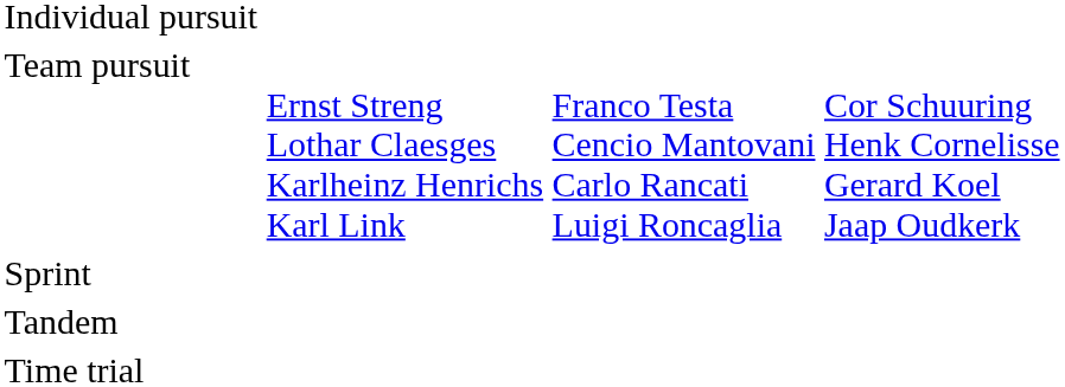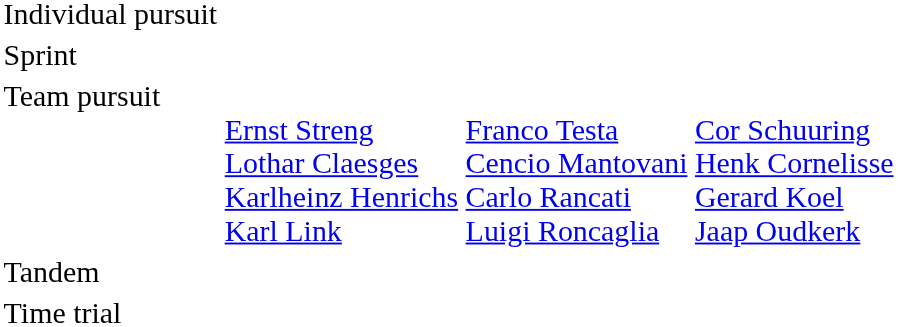 <table>
 <tr>
 <td>Individual pursuit<br></td>
+<td></td>
+<td></td>
+<td></td>
+</tr>
+<tr>
+<td>Sprint<br></td>
 <td></td>
 <td></td>
 <td></td>
 </tr>
 <tr valign="top">
 <td>Team pursuit<br></td>
 <td><br><a href='#'>Ernst Streng</a><br><a href='#'>Lothar Claesges</a><br><a href='#'>Karlheinz Henrichs</a><br><a href='#'>Karl Link</a></td>
 <td><br><a href='#'>Franco Testa</a><br><a href='#'>Cencio Mantovani</a><br><a href='#'>Carlo Rancati</a><br><a href='#'>Luigi Roncaglia</a></td>
 <td><br><a href='#'>Cor Schuuring</a><br><a href='#'>Henk Cornelisse</a><br><a href='#'>Gerard Koel</a><br><a href='#'>Jaap Oudkerk</a></td>
-</tr>
-<tr>
-<td>Sprint<br></td>
-<td></td>
-<td></td>
-<td></td>
 </tr>
 <tr valign="top">
 <td>Tandem<br></td>
 <td></td>
 <td></td>
 <td></td>
 </tr>
 <tr>
 <td>Time trial<br></td>
 <td></td>
 <td></td>
 <td></td>
 </tr>
 </table>
